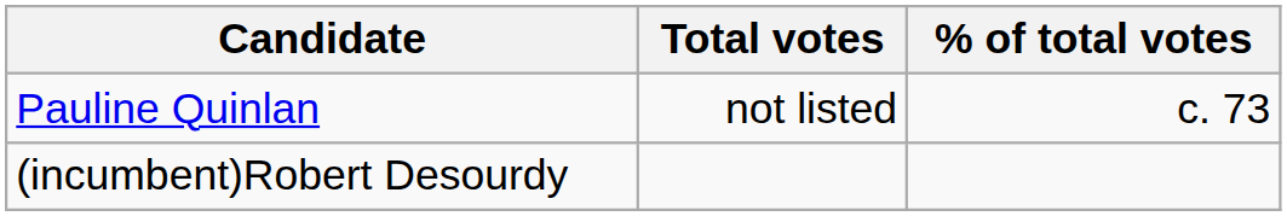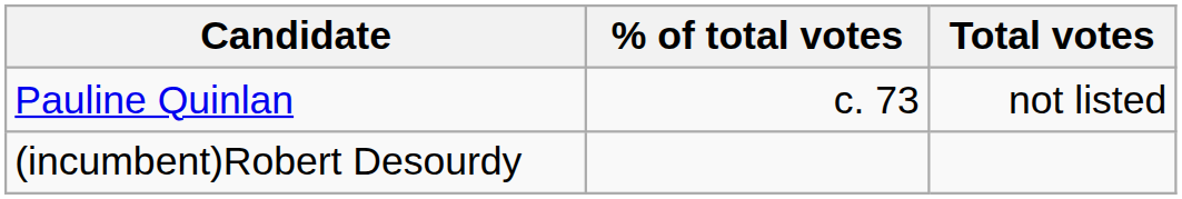 <table class="wikitable" width="475">
 <tr>
 <th align="left">Candidate</th>
+<th align="right">% of total votes</th>
 <th align="right">Total votes</th>
-<th align="right">% of total votes</th>
 </tr>
 <tr>
 <td align="left"><a href='#'>Pauline Quinlan</a></td>
+<td align="right">c. 73</td>
 <td align="right">not listed</td>
-<td align="right">c. 73</td>
 </tr>
 <tr>
 <td align="left">(incumbent)Robert Desourdy</td>
 <td align="right"></td>
 <td align="right"></td>
 </tr>
 </table>
